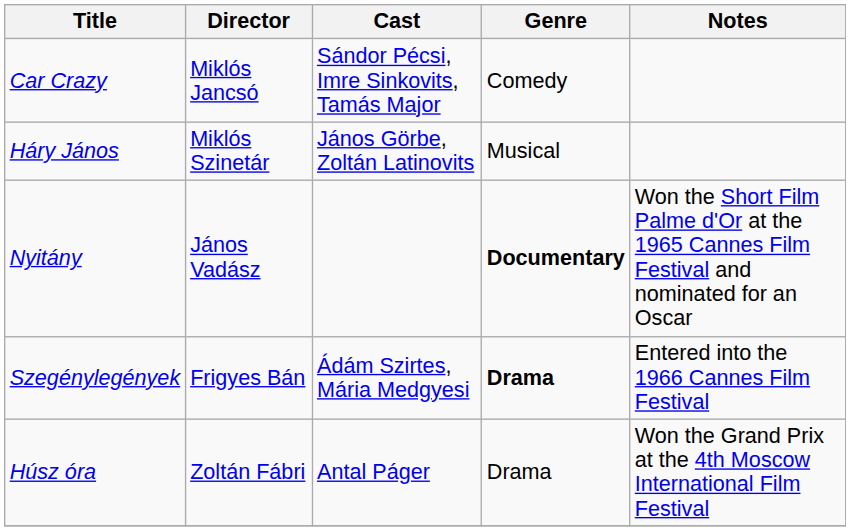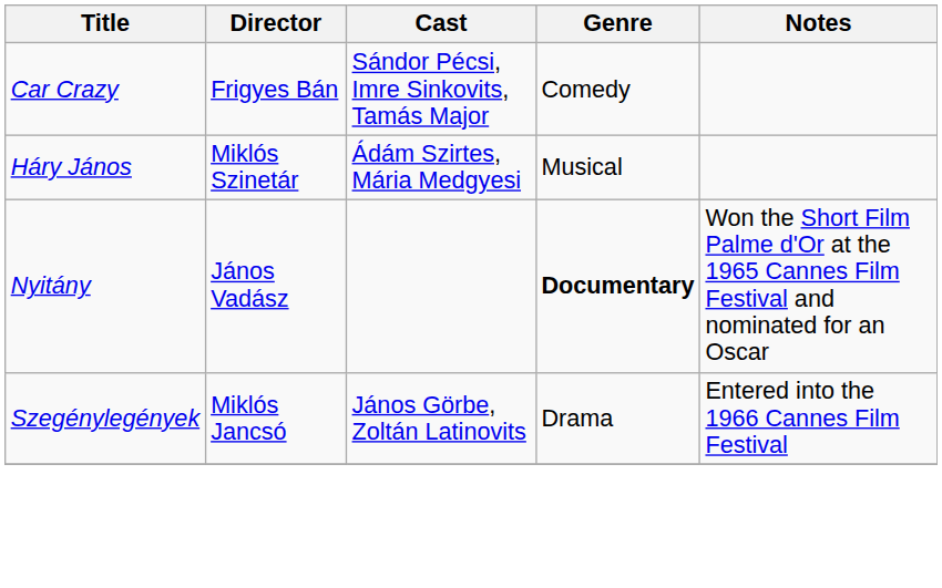 <table class="wikitable" width= "100%">
 <tr>
 <th width=21%>Title</th>
 <th width=16%>Director</th>
 <th width=22%>Cast</th>
 <th width=13%>Genre</th>
 <th width=28%>Notes</th>
 </tr>
 <tr>
 <td><em><a href='#'>Car Crazy</a></em></td>
-<td><a href='#'>Miklós Jancsó</a></td>
+<td><a href='#'>Frigyes Bán</a></td>
 <td><a href='#'>Sándor Pécsi</a>, <a href='#'>Imre Sinkovits</a>, <a href='#'>Tamás Major</a></td>
 <td>Comedy</td>
 <td></td>
 </tr>
 <tr>
 <td><em><a href='#'>Háry János</a></em></td>
 <td><a href='#'>Miklós Szinetár</a></td>
-<td><a href='#'>János Görbe</a>, <a href='#'>Zoltán Latinovits</a></td>
+<td><a href='#'>Ádám Szirtes</a>, <a href='#'>Mária Medgyesi</a></td>
 <td>Musical</td>
 <td></td>
 </tr>
 <tr>
 <td><em><a href='#'>Nyitány</a></em></td>
 <td><a href='#'>János Vadász</a></td>
 <td></td>
 <td><strong>Documentary</strong></td>
 <td>Won the <a href='#'>Short Film Palme d'Or</a> at the <a href='#'>1965 Cannes Film Festival</a> and nominated for an Oscar</td>
 </tr>
 <tr>
 <td><em><a href='#'>Szegénylegények</a></em></td>
-<td><a href='#'>Frigyes Bán</a></td>
-<td><a href='#'>Ádám Szirtes</a>, <a href='#'>Mária Medgyesi</a></td>
-<td><strong>Drama</strong></td>
+<td><a href='#'>Miklós Jancsó</a></td>
+<td><a href='#'>János Görbe</a>, <a href='#'>Zoltán Latinovits</a></td>
+<td>Drama</td>
 <td>Entered into the <a href='#'>1966 Cannes Film Festival</a></td>
-</tr>
-<tr>
-<td><em><a href='#'>Húsz óra</a></em></td>
-<td><a href='#'>Zoltán Fábri</a></td>
-<td><a href='#'>Antal Páger</a></td>
-<td>Drama</td>
-<td>Won the Grand Prix at the <a href='#'>4th Moscow International Film Festival</a></td>
 </tr>
 <tr>
 </tr>
 </table>
